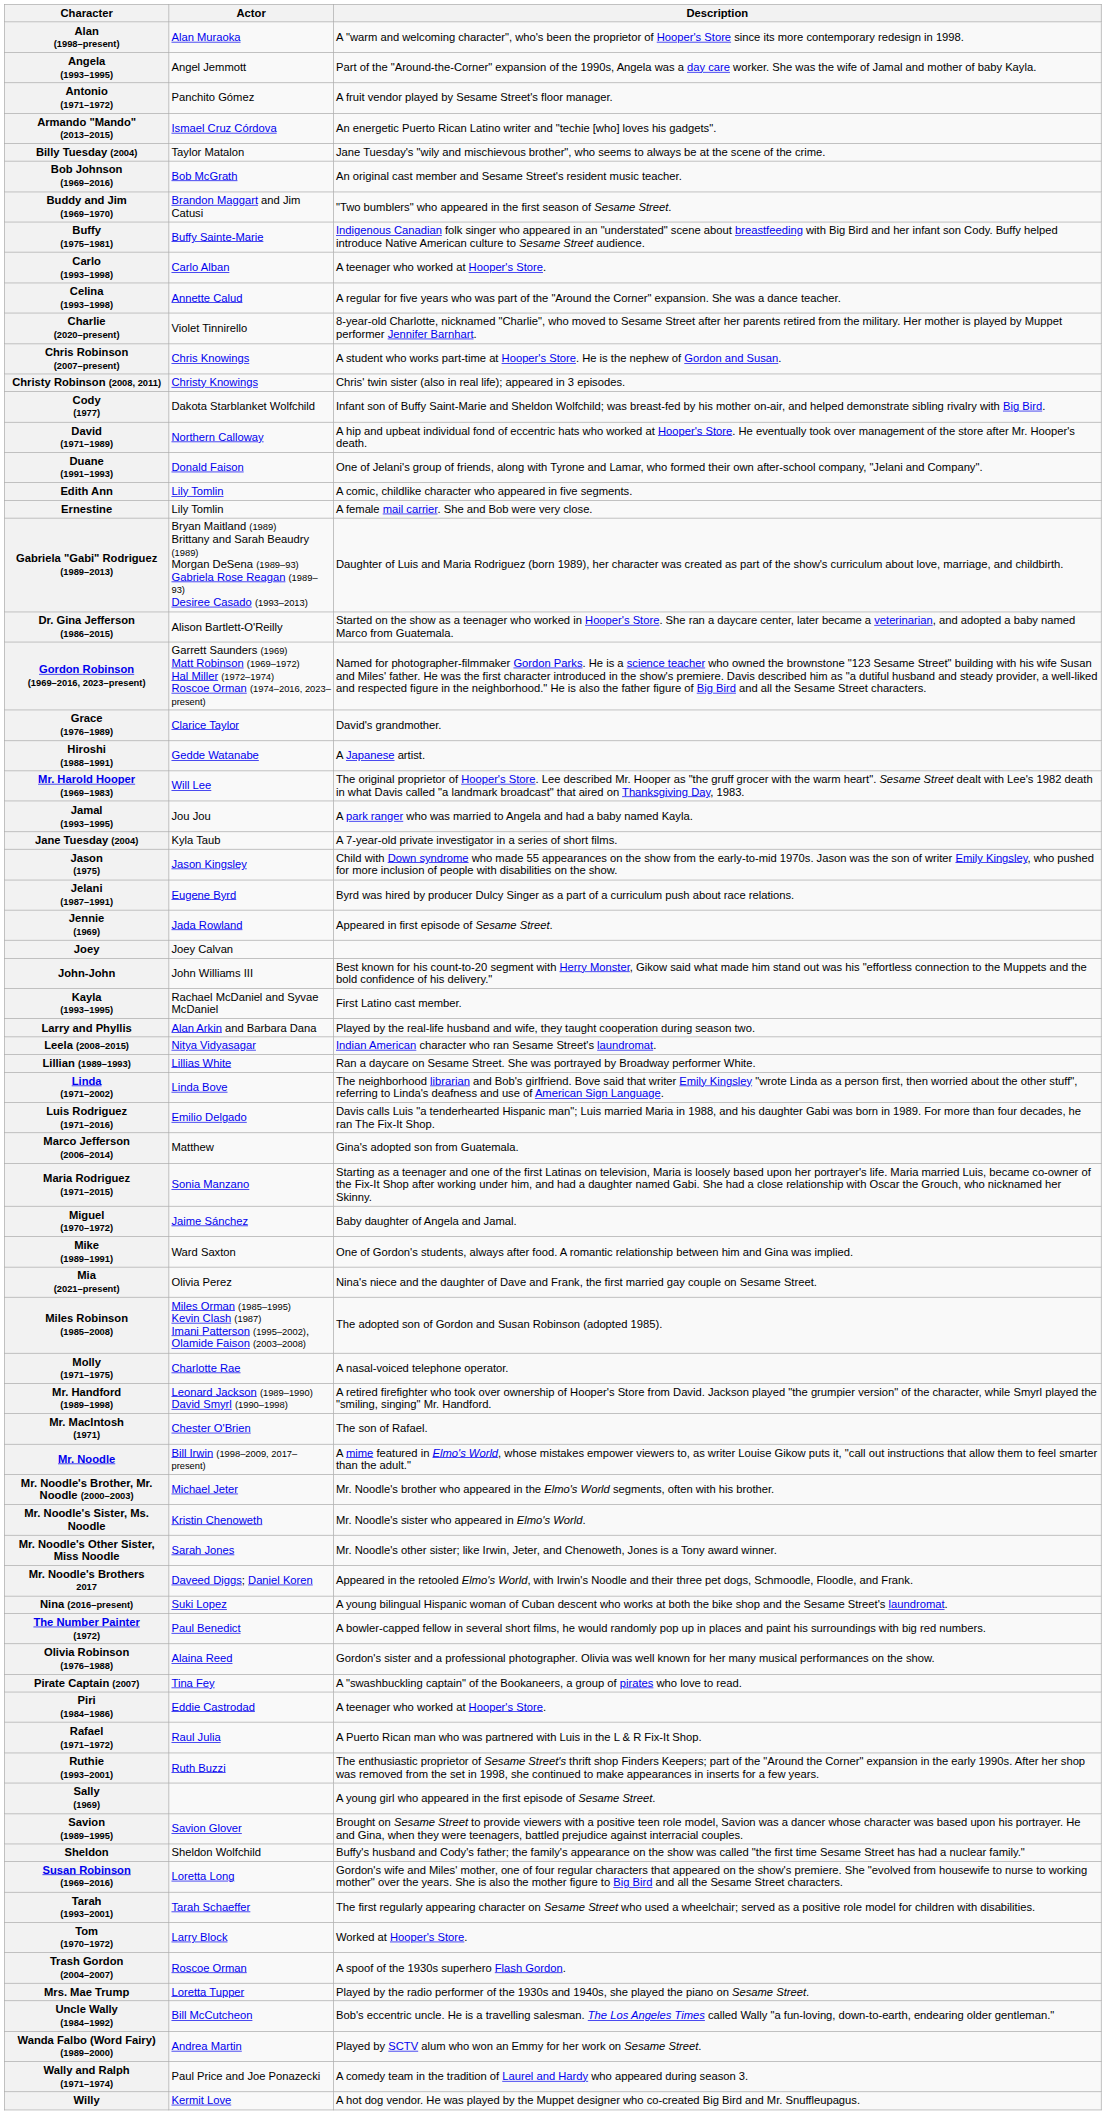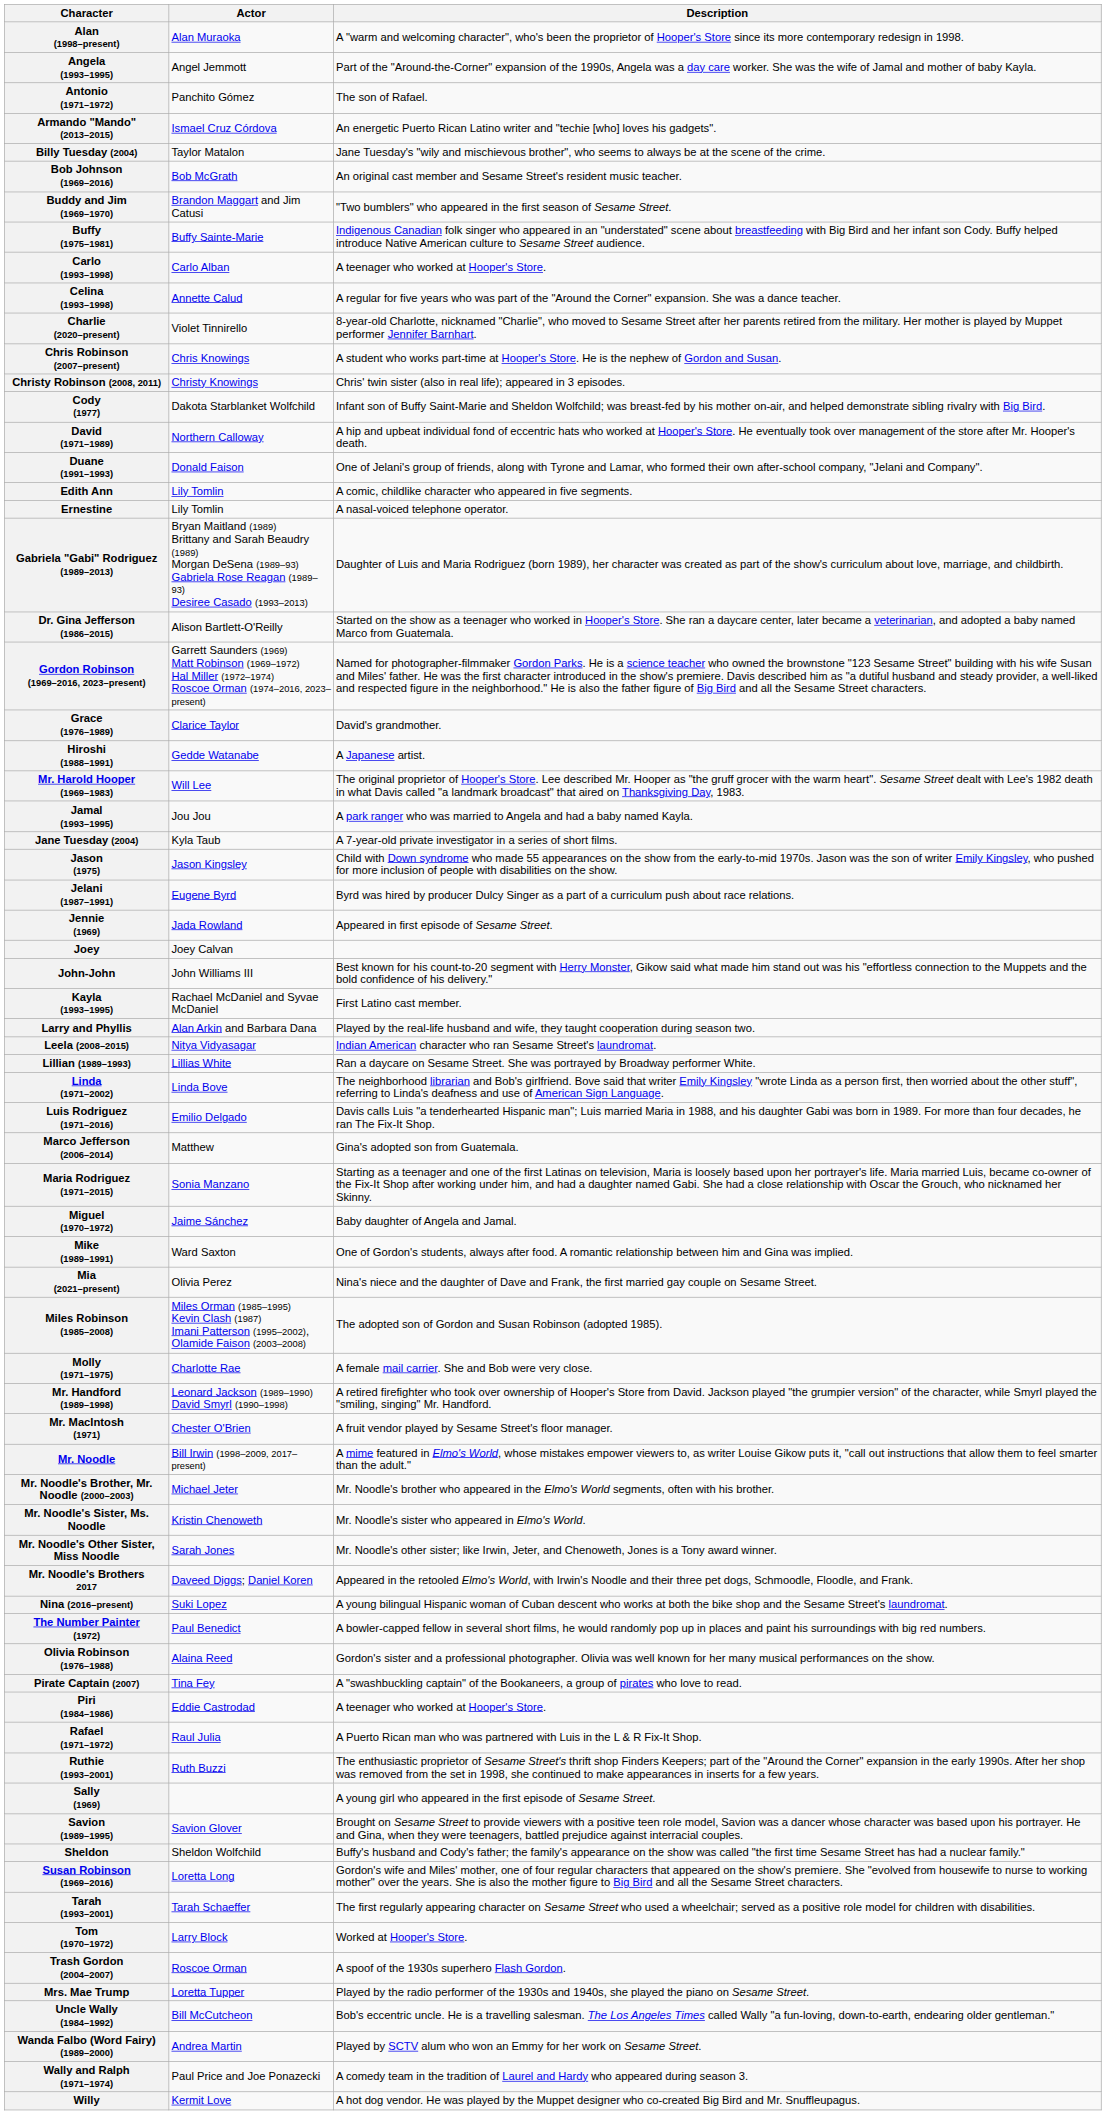 <table class="wikitable plainrowheaders">
 <tr>
 <th scope= "col" width=15%>Character</th>
 <th scope= "col" width=15%>Actor</th>
 <th scope= "col">Description</th>
 </tr>
 <tr>
 <th scope="row">Alan <br><small>(1998–present)</small></th>
 <td><a href='#'>Alan Muraoka</a></td>
 <td>A "warm and welcoming character", who's been the proprietor of <a href='#'>Hooper's Store</a> since its more contemporary redesign in 1998.</td>
 </tr>
 <tr>
 <th scope= "row">Angela <br><small>(1993–1995)</small></th>
 <td>Angel Jemmott</td>
 <td>Part of the "Around-the-Corner" expansion of the 1990s, Angela was a <a href='#'>day care</a> worker. She was the wife of Jamal and mother of baby Kayla.</td>
 </tr>
 <tr>
 <th scope= "row">Antonio <br><small>(1971–1972)</small></th>
 <td>Panchito Gómez</td>
-<td>A fruit vendor played by Sesame Street's floor manager.</td>
+<td>The son of Rafael.</td>
 </tr>
 <tr>
 <th scope= "row">Armando "Mando" <br><small>(2013–2015)</small></th>
 <td><a href='#'>Ismael Cruz Córdova</a></td>
 <td>An energetic Puerto Rican Latino writer and "techie [who] loves his gadgets".</td>
 </tr>
 <tr>
 <th scope= "row">Billy Tuesday <small>(2004)</small></th>
 <td>Taylor Matalon</td>
 <td>Jane Tuesday's "wily and mischievous brother", who seems to always be at the scene of the crime.</td>
 </tr>
 <tr>
 <th scope="row">Bob Johnson <br><small>(1969–2016)</small></th>
 <td><a href='#'>Bob McGrath</a></td>
 <td>An original cast member and Sesame Street's resident music teacher.</td>
 </tr>
 <tr>
 <th scope="row">Buddy and Jim <br><small>(1969–1970)</small></th>
 <td><a href='#'>Brandon Maggart</a> and Jim Catusi</td>
 <td>"Two bumblers" who appeared in the first season of <em>Sesame Street</em>.</td>
 </tr>
 <tr>
 <th scope="row">Buffy <br><small>(1975–1981)</small></th>
 <td><a href='#'>Buffy Sainte-Marie</a></td>
 <td><a href='#'>Indigenous Canadian</a> folk singer who appeared in an "understated" scene about <a href='#'>breastfeeding</a> with Big Bird and her infant son Cody.  Buffy helped introduce Native American culture to <em>Sesame Street</em> audience.</td>
 </tr>
 <tr>
 <th scope="row">Carlo <br><small>(1993–1998)</small></th>
 <td><a href='#'>Carlo Alban</a></td>
 <td>A teenager who worked at <a href='#'>Hooper's Store</a>.</td>
 </tr>
 <tr>
 <th scope="row">Celina<br><small>(1993–1998)</small></th>
 <td><a href='#'>Annette Calud</a></td>
 <td>A regular for five years who was part of the "Around the Corner" expansion. She was a dance teacher.</td>
 </tr>
 <tr>
 <th scope="row">Charlie <br><small>(2020–present)</small></th>
 <td>Violet Tinnirello</td>
 <td>8-year-old Charlotte, nicknamed "Charlie", who moved to Sesame Street after her parents retired from the military. Her mother is played by Muppet performer <a href='#'>Jennifer Barnhart</a>.</td>
 </tr>
 <tr>
 <th scope="row">Chris Robinson <br><small>(2007–present)</small></th>
 <td><a href='#'>Chris Knowings</a></td>
 <td>A student who works part-time at <a href='#'>Hooper's Store</a>. He is the nephew of <a href='#'>Gordon and Susan</a>.</td>
 </tr>
 <tr>
 <th scope="row">Christy Robinson <small>(2008, 2011)</small></th>
 <td><a href='#'>Christy Knowings</a></td>
 <td>Chris' twin sister (also in real life); appeared in 3 episodes.</td>
 </tr>
 <tr>
 <th scope="row">Cody <br><small>(1977)</small></th>
 <td>Dakota Starblanket Wolfchild</td>
 <td>Infant son of Buffy Saint-Marie and Sheldon Wolfchild; was breast-fed by his mother on-air, and helped demonstrate sibling rivalry with <a href='#'>Big Bird</a>.</td>
 </tr>
 <tr>
 <th scope="row">David <br><small>(1971–1989)</small></th>
 <td><a href='#'>Northern Calloway</a></td>
 <td>A hip and upbeat individual fond of eccentric hats who worked at <a href='#'>Hooper's Store</a>. He eventually took over management of the store after Mr. Hooper's death.</td>
 </tr>
 <tr>
 <th scope="row">Duane <br><small>(1991–1993)</small></th>
 <td><a href='#'>Donald Faison</a></td>
 <td>One of Jelani's group of friends, along with Tyrone and Lamar, who formed their own after-school company, "Jelani and Company".</td>
 </tr>
 <tr>
 <th scope="row">Edith Ann</th>
 <td><a href='#'>Lily Tomlin</a></td>
 <td>A comic, childlike character who appeared in five segments.</td>
 </tr>
 <tr>
 <th scope="row">Ernestine</th>
 <td>Lily Tomlin</td>
-<td>A female <a href='#'>mail carrier</a>. She and Bob were very close.</td>
+<td>A nasal-voiced telephone operator.</td>
 </tr>
 <tr>
 <th scope="row">Gabriela "Gabi" Rodriguez <br><small>(1989–2013)</small></th>
 <td>Bryan Maitland <small>(1989)</small><br>Brittany and Sarah Beaudry <small>(1989)</small><br>Morgan DeSena <small>(1989–93)</small><br><a href='#'>Gabriela Rose Reagan</a> <small>(1989–93)</small><br><a href='#'>Desiree Casado</a> <small>(1993–2013)</small></td>
 <td>Daughter of Luis and Maria Rodriguez (born 1989), her character was created as part of the show's curriculum about love, marriage, and childbirth.</td>
 </tr>
 <tr>
 <th scope="row">Dr. Gina Jefferson <br><small>(1986–2015)</small></th>
 <td>Alison Bartlett-O'Reilly</td>
 <td>Started on the show as a teenager who worked in <a href='#'>Hooper's Store</a>. She ran a daycare center, later became a <a href='#'>veterinarian</a>, and adopted a baby named Marco from Guatemala.</td>
 </tr>
 <tr>
 <th scope="row"><a href='#'>Gordon Robinson</a><br><small>(1969–2016, 2023–present)</small></th>
 <td>Garrett Saunders <small>(1969)</small><br><a href='#'>Matt Robinson</a> <small>(1969–1972)</small><br><a href='#'>Hal Miller</a> <small>(1972–1974)</small><br><a href='#'>Roscoe Orman</a> <small>(1974–2016, 2023–present)</small></td>
 <td>Named for photographer-filmmaker <a href='#'>Gordon Parks</a>. He is a <a href='#'>science teacher</a> who owned the brownstone "123 Sesame Street" building with his wife Susan and Miles' father. He was the first character introduced in the show's premiere. Davis described him as "a dutiful husband and steady provider, a well-liked and respected figure in the neighborhood." He is also the father figure of <a href='#'>Big Bird</a> and all the Sesame Street characters.</td>
 </tr>
 <tr>
 <th scope="row">Grace <br><small>(1976–1989)</small></th>
 <td><a href='#'>Clarice Taylor</a></td>
 <td>David's grandmother.</td>
 </tr>
 <tr>
 <th scope="row">Hiroshi <br><small>(1988–1991)</small></th>
 <td><a href='#'>Gedde Watanabe</a></td>
 <td>A <a href='#'>Japanese</a> artist.</td>
 </tr>
 <tr>
 <th scope="row"><a href='#'>Mr. Harold Hooper</a> <br><small>(1969–1983)</small></th>
 <td><a href='#'>Will Lee</a></td>
 <td>The original proprietor of <a href='#'>Hooper's Store</a>. Lee described Mr. Hooper as "the gruff grocer with the warm heart".  <em>Sesame Street</em> dealt with Lee's 1982 death in what Davis called "a landmark broadcast" that aired on <a href='#'>Thanksgiving Day</a>, 1983.</td>
 </tr>
 <tr>
 <th scope="row">Jamal <br><small>(1993–1995)</small></th>
 <td>Jou Jou</td>
 <td>A <a href='#'>park ranger</a> who was married to Angela and had a baby named Kayla.</td>
 </tr>
 <tr>
 <th scope= "row">Jane Tuesday <small>(2004)</small></th>
 <td>Kyla Taub</td>
 <td>A 7-year-old private investigator in a series of short films.</td>
 </tr>
 <tr>
 <th scope="row">Jason <br><small>(1975)</small></th>
 <td><a href='#'>Jason Kingsley</a></td>
 <td>Child with <a href='#'>Down syndrome</a> who made 55 appearances on the show from the early-to-mid 1970s. Jason was the son of writer <a href='#'>Emily Kingsley</a>, who pushed for more inclusion of people with disabilities on the show.</td>
 </tr>
 <tr>
 <th scope="row">Jelani <br><small>(1987–1991)</small></th>
 <td><a href='#'>Eugene Byrd</a></td>
 <td>Byrd was hired by producer Dulcy Singer as a part of a curriculum push about race relations.</td>
 </tr>
 <tr>
 <th scope="row">Jennie <br><small>(1969)</small></th>
 <td><a href='#'>Jada Rowland</a></td>
 <td>Appeared in first episode of <em>Sesame Street</em>.</td>
 </tr>
 <tr>
 <th scope="row">Joey</th>
 <td>Joey Calvan</td>
 <td></td>
 </tr>
 <tr>
 <th scope="row">John-John</th>
 <td>John Williams III</td>
 <td>Best known for his count-to-20 segment with <a href='#'>Herry Monster</a>, Gikow said what made him stand out was his "effortless connection to the Muppets and the bold confidence of his delivery."</td>
 </tr>
 <tr>
 <th scope="row">Kayla <br><small>(1993–1995)</small></th>
 <td>Rachael McDaniel and Syvae McDaniel</td>
 <td>First Latino cast member.</td>
 </tr>
 <tr>
 <th scope="row">Larry and Phyllis</th>
 <td><a href='#'>Alan Arkin</a> and Barbara Dana</td>
 <td>Played by the real-life husband and wife, they taught cooperation during season two.</td>
 </tr>
 <tr>
 <th scope="row">Leela <small>(2008–2015)</small></th>
 <td><a href='#'>Nitya Vidyasagar</a></td>
 <td><a href='#'>Indian American</a> character who ran Sesame Street's <a href='#'>laundromat</a>.</td>
 </tr>
 <tr>
 <th scope="row">Lillian <small>(1989–1993)</small></th>
 <td><a href='#'>Lillias White</a></td>
 <td>Ran a daycare on Sesame Street. She was portrayed by Broadway performer White.</td>
 </tr>
 <tr>
 <th scope="row"><a href='#'>Linda</a> <br><small>(1971–2002)</small></th>
 <td><a href='#'>Linda Bove</a></td>
 <td>The neighborhood <a href='#'>librarian</a> and Bob's girlfriend. Bove said that writer <a href='#'>Emily Kingsley</a> "wrote Linda as a person first, then worried about the other stuff", referring to Linda's deafness and use of <a href='#'>American Sign Language</a>.</td>
 </tr>
 <tr>
 <th scope="row">Luis Rodriguez <br><small>(1971–2016)</small></th>
 <td><a href='#'>Emilio Delgado</a></td>
 <td>Davis calls Luis "a tenderhearted Hispanic man"; Luis married Maria in 1988, and his daughter Gabi was born in 1989. For more than four decades, he ran The Fix-It Shop.</td>
 </tr>
 <tr>
 <th scope="row">Marco Jefferson <br><small>(2006–2014)</small></th>
 <td>Matthew</td>
 <td>Gina's adopted son from Guatemala.</td>
 </tr>
 <tr>
 <th scope="row">Maria Rodriguez <br><small>(1971–2015)</small></th>
 <td><a href='#'>Sonia Manzano</a></td>
 <td>Starting as a teenager and one of the first Latinas on television, Maria is loosely based upon her portrayer's life. Maria married Luis, became co-owner of the Fix-It Shop after working under him, and had a daughter named Gabi. She had a close relationship with Oscar the Grouch, who nicknamed her Skinny.</td>
 </tr>
 <tr>
 <th scope="row">Miguel <br><small>(1970–1972)</small></th>
 <td><a href='#'>Jaime Sánchez</a></td>
 <td>Baby daughter of Angela and Jamal.</td>
 </tr>
 <tr>
 <th scope="row">Mike <br><small>(1989–1991)</small></th>
 <td>Ward Saxton</td>
 <td>One of Gordon's students, always after food. A romantic relationship between him and Gina was implied.</td>
 </tr>
 <tr>
 <th scope="row">Mia <br><small>(2021–present)</small></th>
 <td>Olivia Perez</td>
 <td>Nina's niece and the daughter of Dave and Frank, the first married gay couple on Sesame Street.</td>
 </tr>
 <tr>
 <th scope="row">Miles Robinson <br><small>(1985–2008)</small></th>
 <td><a href='#'>Miles Orman</a> <small>(1985–1995)</small> <br><a href='#'>Kevin Clash</a> <small>(1987)</small> <br><a href='#'>Imani Patterson</a> <small>(1995–2002)</small>, <br><a href='#'>Olamide Faison</a> <small>(2003–2008)</small></td>
 <td>The adopted son of Gordon and Susan Robinson (adopted 1985).</td>
 </tr>
 <tr>
 <th scope="row">Molly <br><small>(1971–1975)</small></th>
 <td><a href='#'>Charlotte Rae</a></td>
-<td>A nasal-voiced telephone operator.</td>
+<td>A female <a href='#'>mail carrier</a>. She and Bob were very close.</td>
 </tr>
 <tr>
 <th scope="row">Mr. Handford <br><small>(1989–1998)</small></th>
 <td><a href='#'>Leonard Jackson</a> <small>(1989–1990)</small> <br><a href='#'>David Smyrl</a> <small>(1990–1998)</small></td>
 <td>A retired firefighter who took over ownership of Hooper's Store from David. Jackson played "the grumpier version" of the character, while Smyrl played the "smiling, singing" Mr. Handford.</td>
 </tr>
 <tr>
 <th scope="row">Mr. MacIntosh <br><small>(1971)</small></th>
 <td><a href='#'>Chester O'Brien</a></td>
-<td>The son of Rafael.</td>
+<td>A fruit vendor played by Sesame Street's floor manager.</td>
 </tr>
 <tr>
 <th scope="row"><a href='#'>Mr. Noodle</a></th>
 <td><a href='#'>Bill Irwin</a> <small>(1998–2009, 2017–present)</small></td>
 <td>A <a href='#'>mime</a> featured in <em><a href='#'>Elmo's World</a></em>, whose mistakes empower viewers to, as writer Louise Gikow puts it, "call out instructions that allow them to feel smarter than the adult."</td>
 </tr>
 <tr>
 <th scope="row">Mr. Noodle's Brother, Mr. Noodle <small>(2000–2003)</small></th>
 <td><a href='#'>Michael Jeter</a></td>
 <td>Mr. Noodle's brother who appeared in the <em>Elmo's World</em> segments, often with his brother.</td>
 </tr>
 <tr>
 <th scope="row">Mr. Noodle's Sister, Ms. Noodle</th>
 <td><a href='#'>Kristin Chenoweth</a></td>
 <td>Mr. Noodle's sister who appeared in <em>Elmo's World</em>.</td>
 </tr>
 <tr>
 <th scope="row">Mr. Noodle's Other Sister, Miss Noodle</th>
 <td><a href='#'>Sarah Jones</a></td>
 <td>Mr. Noodle's other sister; like Irwin, Jeter, and Chenoweth, Jones is a Tony award winner.</td>
 </tr>
 <tr>
 <th scope="row">Mr. Noodle's Brothers <br><small>2017</small></th>
 <td><a href='#'>Daveed Diggs</a>; <a href='#'>Daniel Koren</a></td>
 <td>Appeared in the retooled <em>Elmo's World</em>, with Irwin's Noodle and their three pet dogs, Schmoodle, Floodle, and Frank.</td>
 </tr>
 <tr>
 <th scope="row">Nina <small>(2016–present)</small></th>
 <td><a href='#'>Suki Lopez</a></td>
 <td>A young bilingual Hispanic woman of Cuban descent who works at both the bike shop and the Sesame Street's <a href='#'>laundromat</a>.</td>
 </tr>
 <tr>
 <th scope="row"><a href='#'>The Number Painter</a> <br><small>(1972)</small></th>
 <td><a href='#'>Paul Benedict</a></td>
 <td>A bowler-capped fellow in several short films, he would randomly pop up in places and paint his surroundings with big red numbers.</td>
 </tr>
 <tr>
 <th scope="row">Olivia Robinson <br><small>(1976–1988)</small></th>
 <td><a href='#'>Alaina Reed</a></td>
 <td>Gordon's sister and a professional photographer. Olivia was well known for her many musical performances on the show.</td>
 </tr>
 <tr>
 <th scope="row">Pirate Captain <small>(2007)</small></th>
 <td><a href='#'>Tina Fey</a></td>
 <td>A "swashbuckling captain" of the Bookaneers, a group of <a href='#'>pirates</a> who love to read.</td>
 </tr>
 <tr>
 <th scope="row">Piri <br><small>(1984–1986)</small></th>
 <td><a href='#'>Eddie Castrodad</a></td>
 <td>A teenager who worked at <a href='#'>Hooper's Store</a>.</td>
 </tr>
 <tr>
 <th scope="row">Rafael <br><small>(1971–1972)</small></th>
 <td><a href='#'>Raul Julia</a></td>
 <td>A Puerto Rican man who was partnered with Luis in the L & R Fix-It Shop.</td>
 </tr>
 <tr>
 <th scope="row">Ruthie <br><small>(1993–2001)</small></th>
 <td><a href='#'>Ruth Buzzi</a></td>
 <td>The enthusiastic proprietor of <em>Sesame Street's</em> thrift shop Finders Keepers; part of the "Around the Corner" expansion in the early 1990s. After her shop was removed from the set in 1998, she continued to make appearances in inserts for a few years.</td>
 </tr>
 <tr>
 <th scope="row">Sally <br><small>(1969)</small></th>
 <td></td>
 <td>A young girl who appeared in the first episode of <em>Sesame Street</em>.</td>
 </tr>
 <tr>
 <th scope="row">Savion <br><small>(1989–1995)</small></th>
 <td><a href='#'>Savion Glover</a></td>
 <td>Brought on <em>Sesame Street</em> to provide viewers with a positive teen role model, Savion was a dancer whose character was based upon his portrayer.  He and Gina, when they were teenagers, battled prejudice against interracial couples.</td>
 </tr>
 <tr>
 <th scope="row">Sheldon</th>
 <td>Sheldon Wolfchild</td>
 <td>Buffy's husband and Cody's father; the family's appearance on the show was called "the first time Sesame Street has had a nuclear family."</td>
 </tr>
 <tr>
 <th scope="row"><a href='#'>Susan Robinson</a> <br><small>(1969–2016)</small></th>
 <td><a href='#'>Loretta Long</a></td>
 <td>Gordon's wife and Miles' mother, one of four regular characters that appeared on the show's premiere. She "evolved from housewife to nurse to working mother" over the years. She is also the mother figure to <a href='#'>Big Bird</a> and all the Sesame Street characters.</td>
 </tr>
 <tr>
 <th scope="row">Tarah <br><small>(1993–2001)</small></th>
 <td><a href='#'>Tarah Schaeffer</a></td>
 <td>The first regularly appearing character on <em>Sesame Street</em> who used a wheelchair; served as a positive role model for children with disabilities.</td>
 </tr>
 <tr>
 <th scope="row">Tom <br><small>(1970–1972)</small></th>
 <td><a href='#'>Larry Block</a></td>
 <td>Worked at <a href='#'>Hooper's Store</a>.</td>
 </tr>
 <tr>
 <th scope="row">Trash Gordon<br><small>(2004–2007)</small></th>
 <td><a href='#'>Roscoe Orman</a></td>
 <td>A spoof of the 1930s superhero <a href='#'>Flash Gordon</a>.</td>
 </tr>
 <tr>
 <th scope="row">Mrs. Mae Trump</th>
 <td><a href='#'>Loretta Tupper</a></td>
 <td>Played by the radio performer of the 1930s and 1940s, she played the piano on <em>Sesame Street</em>.</td>
 </tr>
 <tr>
 <th scope="row">Uncle Wally <br><small>(1984–1992)</small></th>
 <td><a href='#'>Bill McCutcheon</a></td>
 <td>Bob's eccentric uncle. He is a travelling salesman. <em><a href='#'>The Los Angeles Times</a></em> called Wally "a fun-loving, down-to-earth, endearing older gentleman."</td>
 </tr>
 <tr>
 <th scope="row">Wanda Falbo (Word Fairy) <br><small>(1989–2000)</small></th>
 <td><a href='#'>Andrea Martin</a></td>
 <td>Played by <a href='#'>SCTV</a> alum who won an Emmy for her work on <em>Sesame Street</em>.</td>
 </tr>
 <tr>
 <th scope="row">Wally and Ralph <br><small>(1971–1974)</small></th>
 <td>Paul Price and Joe Ponazecki</td>
 <td>A comedy team in the tradition of <a href='#'>Laurel and Hardy</a> who appeared during season 3.</td>
 </tr>
 <tr>
 <th scope="row">Willy <br></th>
 <td><a href='#'>Kermit Love</a></td>
 <td>A hot dog vendor. He was played by the Muppet designer who co-created Big Bird and Mr. Snuffleupagus.</td>
 </tr>
 </table>
